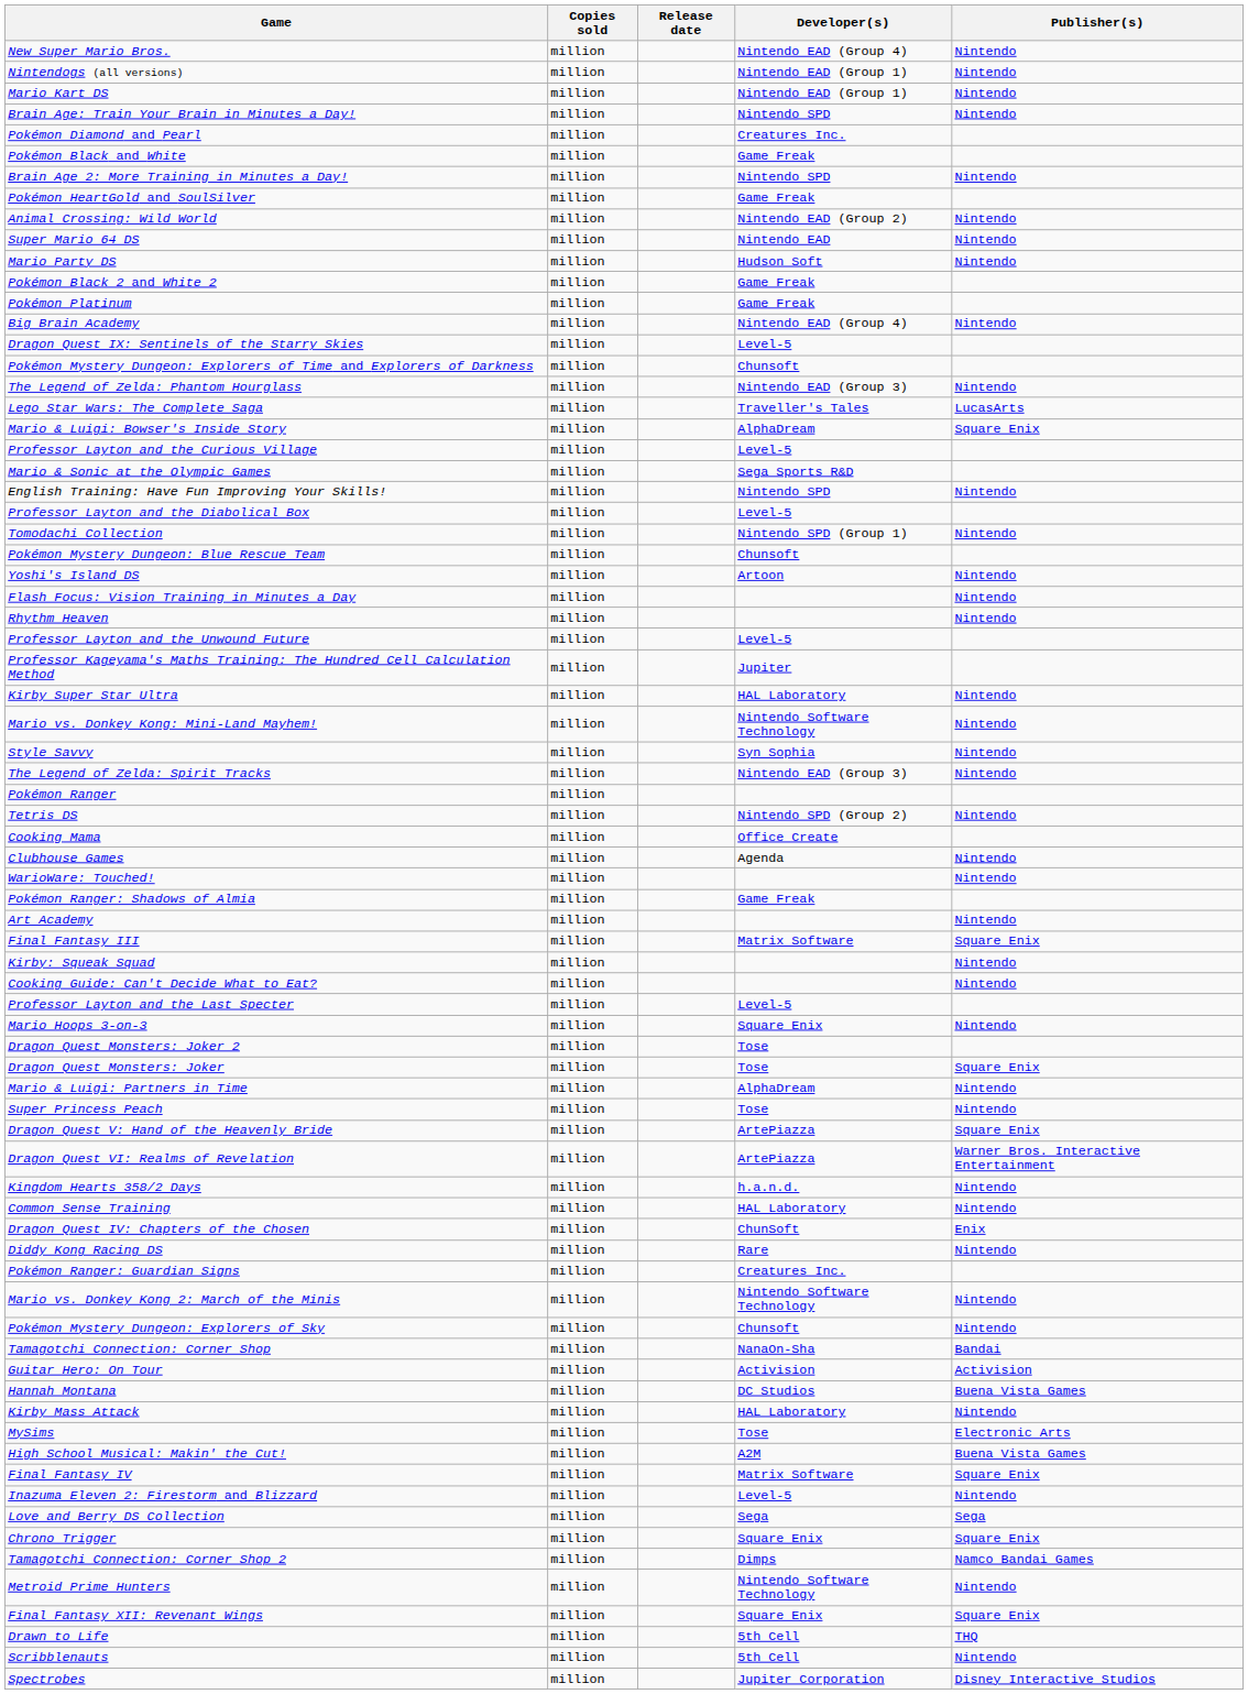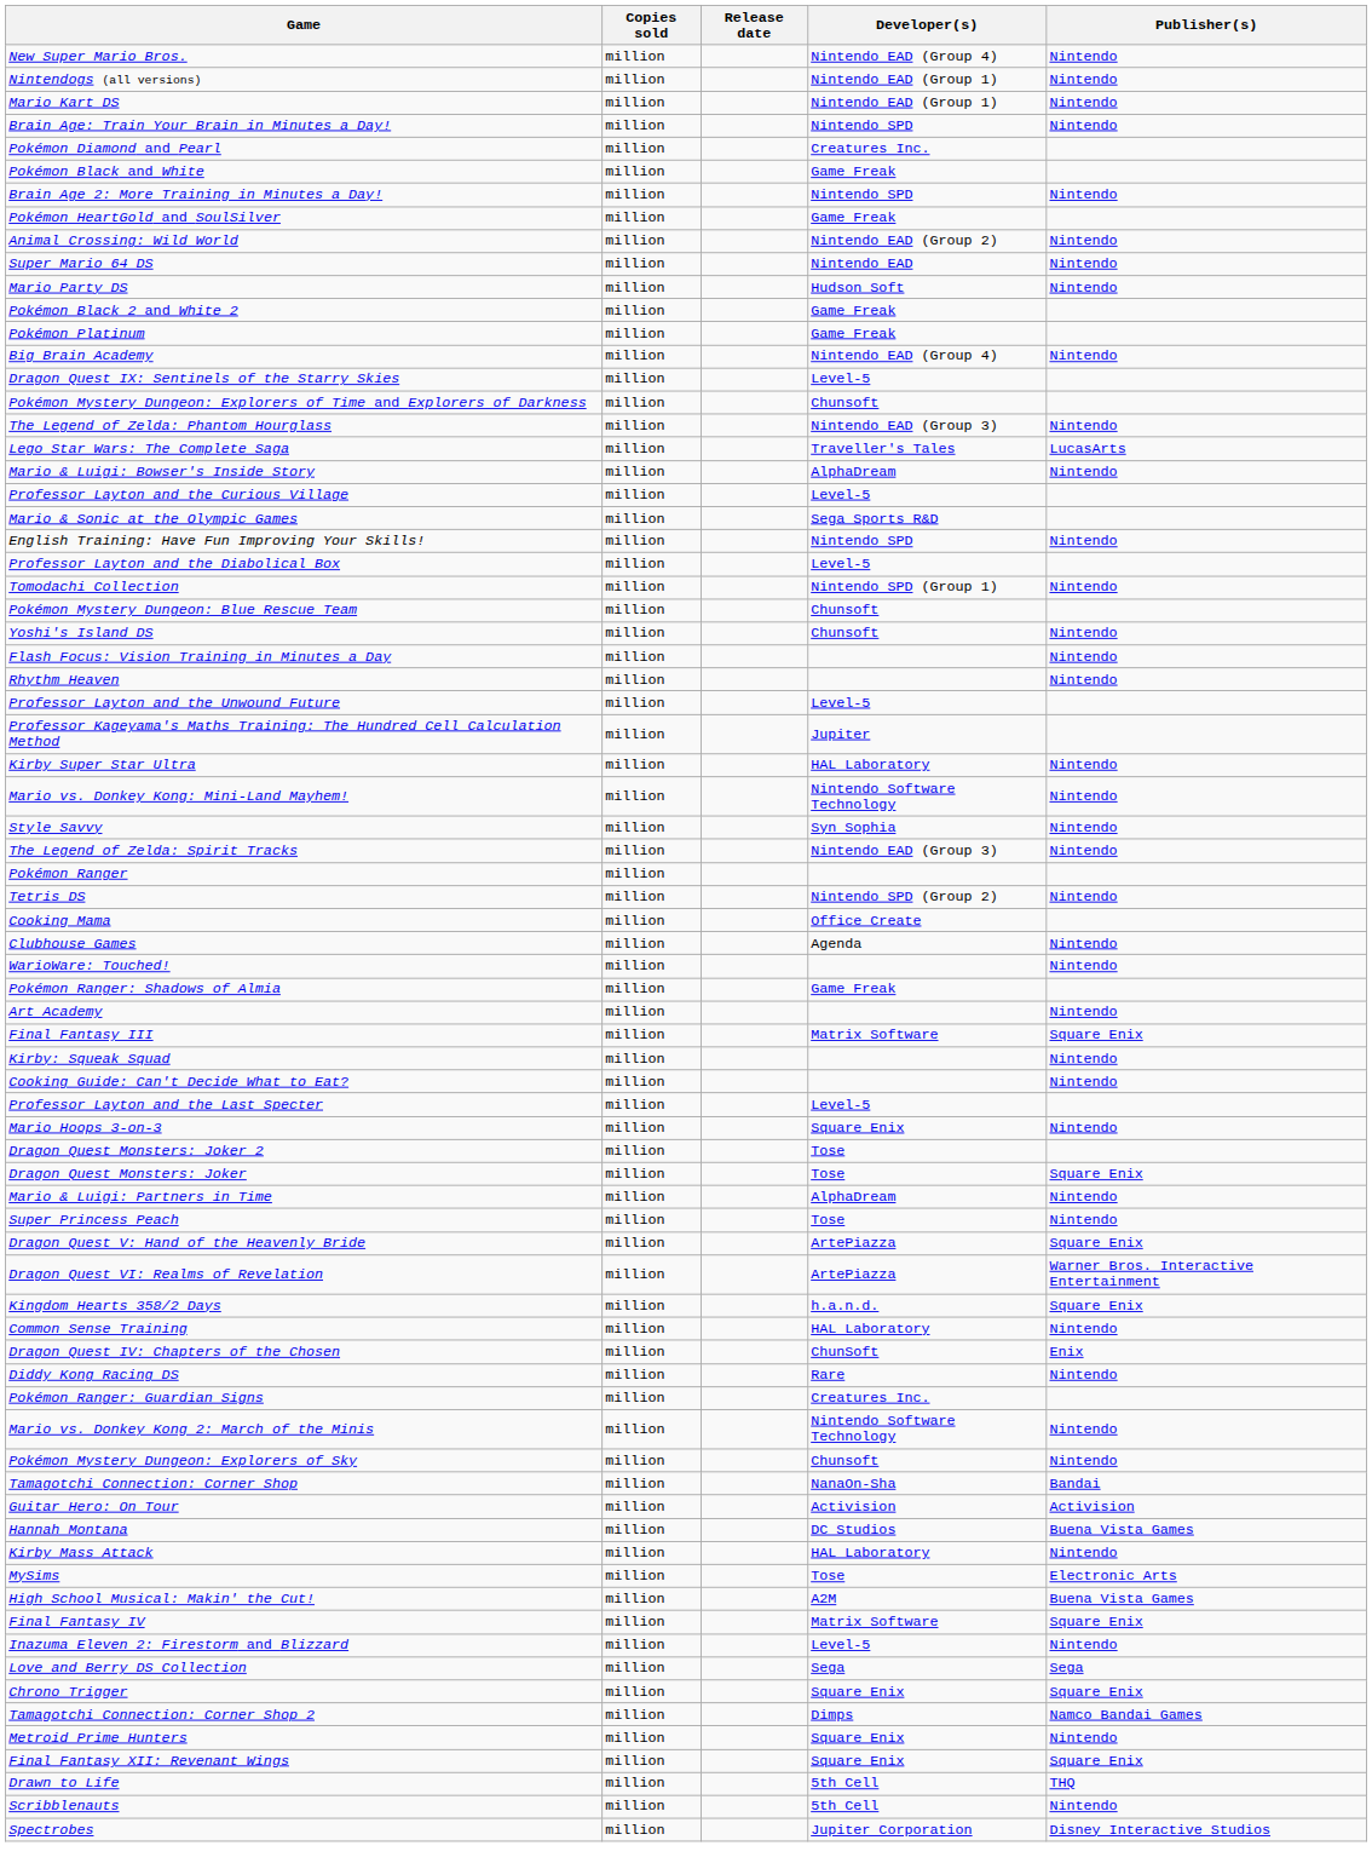 <table class="wikitable plainrowheaders sticky-header sortable static-row-numbers">
 <tr>
 <th scope="col">Game</th>
 <th scope="col">Copies sold</th>
 <th scope="col">Release date</th>
 <th scope="col">Developer(s)</th>
 <th scope="col">Publisher(s)</th>
 </tr>
 <tr>
 <td><em><a href='#'>New Super Mario Bros.</a></em></td>
 <td>million</td>
 <td></td>
 <td><a href='#'>Nintendo EAD</a> (Group 4)</td>
 <td><a href='#'>Nintendo</a></td>
 </tr>
 <tr>
 <td><em><a href='#'>Nintendogs</a></em> <small>(all versions)</small></td>
 <td>million</td>
 <td></td>
 <td><a href='#'>Nintendo EAD</a> (Group 1)</td>
 <td><a href='#'>Nintendo</a></td>
 </tr>
 <tr>
 <td><em><a href='#'>Mario Kart DS</a></em></td>
 <td>million</td>
 <td></td>
 <td><a href='#'>Nintendo EAD</a> (Group 1)</td>
 <td><a href='#'>Nintendo</a></td>
 </tr>
 <tr>
 <td><em><a href='#'>Brain Age: Train Your Brain in Minutes a Day!</a></em></td>
 <td>million</td>
 <td></td>
 <td><a href='#'>Nintendo SPD</a></td>
 <td><a href='#'>Nintendo</a></td>
 </tr>
 <tr>
 <td><a href='#'><em>Pokémon Diamond</em> and <em>Pearl</em></a></td>
 <td>million</td>
 <td></td>
 <td><a href='#'>Creatures Inc.</a></td>
 <td></td>
 </tr>
 <tr>
 <td><a href='#'><em>Pokémon Black</em> and <em>White</em></a></td>
 <td>million</td>
 <td></td>
 <td><a href='#'>Game Freak</a></td>
 <td></td>
 </tr>
 <tr>
 <td><em><a href='#'>Brain Age 2: More Training in Minutes a Day!</a></em></td>
 <td>million</td>
 <td></td>
 <td><a href='#'>Nintendo SPD</a></td>
 <td><a href='#'>Nintendo</a></td>
 </tr>
 <tr>
 <td><a href='#'><em>Pokémon HeartGold</em> and <em>SoulSilver</em></a></td>
 <td>million</td>
 <td></td>
 <td><a href='#'>Game Freak</a></td>
 <td></td>
 </tr>
 <tr>
 <td><em><a href='#'>Animal Crossing: Wild World</a></em></td>
 <td>million</td>
 <td></td>
 <td><a href='#'>Nintendo EAD</a> (Group 2)</td>
 <td><a href='#'>Nintendo</a></td>
 </tr>
 <tr>
 <td><em><a href='#'>Super Mario 64 DS</a></em></td>
 <td>million</td>
 <td></td>
 <td><a href='#'>Nintendo EAD</a></td>
 <td><a href='#'>Nintendo</a></td>
 </tr>
 <tr>
 <td><em><a href='#'>Mario Party DS</a></em></td>
 <td>million</td>
 <td></td>
 <td><a href='#'>Hudson Soft</a></td>
 <td><a href='#'>Nintendo</a></td>
 </tr>
 <tr>
 <td><a href='#'><em>Pokémon Black 2</em> and <em>White 2</em></a></td>
 <td>million</td>
 <td></td>
 <td><a href='#'>Game Freak</a></td>
 <td></td>
 </tr>
 <tr>
 <td><em><a href='#'>Pokémon Platinum</a></em></td>
 <td>million</td>
 <td></td>
 <td><a href='#'>Game Freak</a></td>
 <td></td>
 </tr>
 <tr>
 <td><em><a href='#'>Big Brain Academy</a></em></td>
 <td>million</td>
 <td></td>
 <td><a href='#'>Nintendo EAD</a> (Group 4)</td>
 <td><a href='#'>Nintendo</a></td>
 </tr>
 <tr>
 <td><em><a href='#'>Dragon Quest IX: Sentinels of the Starry Skies</a></em></td>
 <td>million</td>
 <td></td>
 <td><a href='#'>Level-5</a></td>
 <td></td>
 </tr>
 <tr>
 <td><a href='#'><em>Pokémon Mystery Dungeon: Explorers of Time</em> and <em>Explorers of Darkness</em></a></td>
 <td>million</td>
 <td></td>
 <td><a href='#'>Chunsoft</a></td>
 <td></td>
 </tr>
 <tr>
 <td><em><a href='#'>The Legend of Zelda: Phantom Hourglass</a></em></td>
 <td>million</td>
 <td></td>
 <td><a href='#'>Nintendo EAD</a> (Group 3)</td>
 <td><a href='#'>Nintendo</a></td>
 </tr>
 <tr>
 <td><em><a href='#'>Lego Star Wars: The Complete Saga</a></em></td>
 <td>million</td>
 <td></td>
 <td><a href='#'>Traveller's Tales</a></td>
 <td><a href='#'>LucasArts</a></td>
 </tr>
 <tr>
 <td><em><a href='#'>Mario & Luigi: Bowser's Inside Story</a></em></td>
 <td>million</td>
 <td></td>
 <td><a href='#'>AlphaDream</a></td>
-<td><a href='#'>Square Enix</a></td>
+<td><a href='#'>Nintendo</a></td>
 </tr>
 <tr>
 <td><em><a href='#'>Professor Layton and the Curious Village</a></em></td>
 <td>million</td>
 <td></td>
 <td><a href='#'>Level-5</a></td>
 <td></td>
 </tr>
 <tr>
 <td><em><a href='#'>Mario & Sonic at the Olympic Games</a></em></td>
 <td>million</td>
 <td></td>
 <td><a href='#'>Sega Sports R&D</a></td>
 <td></td>
 </tr>
 <tr>
 <td><em>English Training: Have Fun Improving Your Skills!</em></td>
 <td>million</td>
 <td></td>
 <td><a href='#'>Nintendo SPD</a></td>
 <td><a href='#'>Nintendo</a></td>
 </tr>
 <tr>
 <td><em><a href='#'>Professor Layton and the Diabolical Box</a></em></td>
 <td>million</td>
 <td></td>
 <td><a href='#'>Level-5</a></td>
 <td></td>
 </tr>
 <tr>
 <td><em><a href='#'>Tomodachi Collection</a></em></td>
 <td>million</td>
 <td></td>
 <td><a href='#'>Nintendo SPD</a> (Group 1)</td>
 <td><a href='#'>Nintendo</a></td>
 </tr>
 <tr>
 <td><em><a href='#'>Pokémon Mystery Dungeon: Blue Rescue Team</a></em></td>
 <td>million</td>
 <td></td>
 <td><a href='#'>Chunsoft</a></td>
 <td></td>
 </tr>
 <tr>
 <td><em><a href='#'>Yoshi's Island DS</a></em></td>
 <td>million</td>
 <td></td>
-<td><a href='#'>Artoon</a></td>
+<td><a href='#'>Chunsoft</a></td>
 <td><a href='#'>Nintendo</a></td>
 </tr>
 <tr>
 <td><em><a href='#'>Flash Focus: Vision Training in Minutes a Day</a></em></td>
 <td>million</td>
 <td></td>
 <td></td>
 <td><a href='#'>Nintendo</a></td>
 </tr>
 <tr>
 <td><em><a href='#'>Rhythm Heaven</a></em></td>
 <td>million</td>
 <td></td>
 <td></td>
 <td><a href='#'>Nintendo</a></td>
 </tr>
 <tr>
 <td><em><a href='#'>Professor Layton and the Unwound Future</a></em></td>
 <td>million</td>
 <td></td>
 <td><a href='#'>Level-5</a></td>
 <td></td>
 </tr>
 <tr>
 <td><em><a href='#'>Professor Kageyama's Maths Training: The Hundred Cell Calculation Method</a></em></td>
 <td>million</td>
 <td></td>
 <td><a href='#'>Jupiter</a></td>
 <td></td>
 </tr>
 <tr>
 <td><em><a href='#'>Kirby Super Star Ultra</a></em></td>
 <td>million</td>
 <td></td>
 <td><a href='#'>HAL Laboratory</a></td>
 <td><a href='#'>Nintendo</a></td>
 </tr>
 <tr>
 <td><em><a href='#'>Mario vs. Donkey Kong: Mini-Land Mayhem!</a></em></td>
 <td>million</td>
 <td></td>
 <td><a href='#'>Nintendo Software Technology</a></td>
 <td><a href='#'>Nintendo</a></td>
 </tr>
 <tr>
 <td><em><a href='#'>Style Savvy</a></em></td>
 <td>million</td>
 <td></td>
 <td><a href='#'>Syn Sophia</a></td>
 <td><a href='#'>Nintendo</a></td>
 </tr>
 <tr>
 <td><em><a href='#'>The Legend of Zelda: Spirit Tracks</a></em></td>
 <td>million</td>
 <td></td>
 <td><a href='#'>Nintendo EAD</a> (Group 3)</td>
 <td><a href='#'>Nintendo</a></td>
 </tr>
 <tr>
 <td><em><a href='#'>Pokémon Ranger</a></em></td>
 <td>million</td>
 <td></td>
 <td></td>
 <td></td>
 </tr>
 <tr>
 <td><em><a href='#'>Tetris DS</a></em></td>
 <td>million</td>
 <td></td>
 <td><a href='#'>Nintendo SPD</a> (Group 2)</td>
 <td><a href='#'>Nintendo</a></td>
 </tr>
 <tr>
 <td><em><a href='#'>Cooking Mama</a></em></td>
 <td>million</td>
 <td></td>
 <td><a href='#'>Office Create</a></td>
 <td></td>
 </tr>
 <tr>
 <td><em><a href='#'>Clubhouse Games</a></em></td>
 <td>million</td>
 <td></td>
 <td>Agenda</td>
 <td><a href='#'>Nintendo</a></td>
 </tr>
 <tr>
 <td><em><a href='#'>WarioWare: Touched!</a></em></td>
 <td>million</td>
 <td></td>
 <td></td>
 <td><a href='#'>Nintendo</a></td>
 </tr>
 <tr>
 <td><em><a href='#'>Pokémon Ranger: Shadows of Almia</a></em></td>
 <td>million</td>
 <td></td>
 <td><a href='#'>Game Freak</a></td>
 <td></td>
 </tr>
 <tr>
 <td><em><a href='#'>Art Academy</a></em></td>
 <td>million</td>
 <td></td>
 <td></td>
 <td><a href='#'>Nintendo</a></td>
 </tr>
 <tr>
 <td><em><a href='#'>Final Fantasy III</a></em></td>
 <td>million</td>
 <td></td>
 <td><a href='#'>Matrix Software</a></td>
 <td><a href='#'>Square Enix</a></td>
 </tr>
 <tr>
 <td><em><a href='#'>Kirby: Squeak Squad</a></em></td>
 <td>million</td>
 <td></td>
 <td></td>
 <td><a href='#'>Nintendo</a></td>
 </tr>
 <tr>
 <td><em><a href='#'>Cooking Guide: Can't Decide What to Eat?</a></em></td>
 <td>million</td>
 <td></td>
 <td></td>
 <td><a href='#'>Nintendo</a></td>
 </tr>
 <tr>
 <td><em><a href='#'>Professor Layton and the Last Specter</a></em></td>
 <td>million</td>
 <td></td>
 <td><a href='#'>Level-5</a></td>
 <td></td>
 </tr>
 <tr>
 <td><em><a href='#'>Mario Hoops 3-on-3</a></em></td>
 <td>million</td>
 <td></td>
 <td><a href='#'>Square Enix</a></td>
 <td><a href='#'>Nintendo</a></td>
 </tr>
 <tr>
 <td><em><a href='#'>Dragon Quest Monsters: Joker 2</a></em></td>
 <td>million</td>
 <td></td>
 <td><a href='#'>Tose</a></td>
 <td></td>
 </tr>
 <tr>
 <td><em><a href='#'>Dragon Quest Monsters: Joker</a></em></td>
 <td>million</td>
 <td></td>
 <td><a href='#'>Tose</a></td>
 <td><a href='#'>Square Enix</a></td>
 </tr>
 <tr>
 <td><em><a href='#'>Mario & Luigi: Partners in Time</a></em></td>
 <td>million</td>
 <td></td>
 <td><a href='#'>AlphaDream</a></td>
 <td><a href='#'>Nintendo</a></td>
 </tr>
 <tr>
 <td><em><a href='#'>Super Princess Peach</a></em></td>
 <td>million</td>
 <td></td>
 <td><a href='#'>Tose</a></td>
 <td><a href='#'>Nintendo</a></td>
 </tr>
 <tr>
 <td><em><a href='#'>Dragon Quest V: Hand of the Heavenly Bride</a></em></td>
 <td>million</td>
 <td></td>
 <td><a href='#'>ArtePiazza</a></td>
 <td><a href='#'>Square Enix</a></td>
 </tr>
 <tr>
 <td><em><a href='#'>Dragon Quest VI: Realms of Revelation</a></em></td>
 <td>million</td>
 <td></td>
 <td><a href='#'>ArtePiazza</a></td>
 <td><a href='#'>Warner Bros. Interactive Entertainment</a></td>
 </tr>
 <tr>
 <td><em><a href='#'>Kingdom Hearts 358/2 Days</a></em></td>
 <td>million</td>
 <td></td>
 <td><a href='#'>h.a.n.d.</a></td>
-<td><a href='#'>Nintendo</a></td>
+<td><a href='#'>Square Enix</a></td>
 </tr>
 <tr>
 <td><em><a href='#'>Common Sense Training</a></em></td>
 <td>million</td>
 <td></td>
 <td><a href='#'>HAL Laboratory</a></td>
 <td><a href='#'>Nintendo</a></td>
 </tr>
 <tr>
 <td><em><a href='#'>Dragon Quest IV: Chapters of the Chosen</a></em></td>
 <td>million</td>
 <td></td>
 <td><a href='#'>ChunSoft</a></td>
 <td><a href='#'>Enix</a></td>
 </tr>
 <tr>
 <td><em><a href='#'>Diddy Kong Racing DS</a></em></td>
 <td>million</td>
 <td></td>
 <td><a href='#'>Rare</a></td>
 <td><a href='#'>Nintendo</a></td>
 </tr>
 <tr>
 <td><em><a href='#'>Pokémon Ranger: Guardian Signs</a></em></td>
 <td>million</td>
 <td></td>
 <td><a href='#'>Creatures Inc.</a></td>
 <td></td>
 </tr>
 <tr>
 <td><em><a href='#'>Mario vs. Donkey Kong 2: March of the Minis</a></em></td>
 <td>million</td>
 <td></td>
 <td><a href='#'>Nintendo Software Technology</a></td>
 <td><a href='#'>Nintendo</a></td>
 </tr>
 <tr>
 <td><em><a href='#'>Pokémon Mystery Dungeon: Explorers of Sky</a></em></td>
 <td>million</td>
 <td></td>
 <td><a href='#'>Chunsoft</a></td>
 <td><a href='#'>Nintendo</a></td>
 </tr>
 <tr>
 <td><em><a href='#'>Tamagotchi Connection: Corner Shop</a></em></td>
 <td>million</td>
 <td></td>
 <td><a href='#'>NanaOn-Sha</a></td>
 <td><a href='#'>Bandai</a></td>
 </tr>
 <tr>
 <td><em><a href='#'>Guitar Hero: On Tour</a></em></td>
 <td>million</td>
 <td></td>
 <td><a href='#'>Activision</a></td>
 <td><a href='#'>Activision</a></td>
 </tr>
 <tr>
 <td><em><a href='#'>Hannah Montana</a></em></td>
 <td>million</td>
 <td></td>
 <td><a href='#'>DC Studios</a></td>
 <td><a href='#'>Buena Vista Games</a></td>
 </tr>
 <tr>
 <td><em><a href='#'>Kirby Mass Attack</a></em></td>
 <td>million</td>
 <td></td>
 <td><a href='#'>HAL Laboratory</a></td>
 <td><a href='#'>Nintendo</a></td>
 </tr>
 <tr>
 <td><em><a href='#'>MySims</a></em></td>
 <td>million</td>
 <td></td>
 <td><a href='#'>Tose</a></td>
 <td><a href='#'>Electronic Arts</a></td>
 </tr>
 <tr>
 <td><em><a href='#'>High School Musical: Makin' the Cut!</a></em></td>
 <td>million</td>
 <td></td>
 <td><a href='#'>A2M</a></td>
 <td><a href='#'>Buena Vista Games</a></td>
 </tr>
 <tr>
 <td><em><a href='#'>Final Fantasy IV</a></em></td>
 <td>million</td>
 <td></td>
 <td><a href='#'>Matrix Software</a></td>
 <td><a href='#'>Square Enix</a></td>
 </tr>
 <tr>
 <td><a href='#'><em>Inazuma Eleven 2: Firestorm</em> and <em>Blizzard</em></a></td>
 <td>million</td>
 <td></td>
 <td><a href='#'>Level-5</a></td>
 <td><a href='#'>Nintendo</a></td>
 </tr>
 <tr>
 <td><em><a href='#'>Love and Berry DS Collection</a></em></td>
 <td>million</td>
 <td></td>
 <td><a href='#'>Sega</a></td>
 <td><a href='#'>Sega</a></td>
 </tr>
 <tr>
 <td><em><a href='#'>Chrono Trigger</a></em></td>
 <td>million</td>
 <td></td>
 <td><a href='#'>Square Enix</a></td>
 <td><a href='#'>Square Enix</a></td>
 </tr>
 <tr>
 <td><em><a href='#'>Tamagotchi Connection: Corner Shop 2</a></em></td>
 <td>million</td>
 <td></td>
 <td><a href='#'>Dimps</a></td>
 <td><a href='#'>Namco Bandai Games</a></td>
 </tr>
 <tr>
 <td><em><a href='#'>Metroid Prime Hunters</a></em></td>
 <td>million</td>
 <td></td>
-<td><a href='#'>Nintendo Software Technology</a></td>
+<td><a href='#'>Square Enix</a></td>
 <td><a href='#'>Nintendo</a></td>
 </tr>
 <tr>
 <td><em><a href='#'>Final Fantasy XII: Revenant Wings</a></em></td>
 <td>million</td>
 <td></td>
 <td><a href='#'>Square Enix</a></td>
 <td><a href='#'>Square Enix</a></td>
 </tr>
 <tr>
 <td><em><a href='#'>Drawn to Life</a></em></td>
 <td>million</td>
 <td></td>
 <td><a href='#'>5th Cell</a></td>
 <td><a href='#'>THQ</a></td>
 </tr>
 <tr>
 <td><em><a href='#'>Scribblenauts</a></em></td>
 <td>million</td>
 <td></td>
 <td><a href='#'>5th Cell</a></td>
 <td><a href='#'>Nintendo</a></td>
 </tr>
 <tr>
 <td><em><a href='#'>Spectrobes</a></em></td>
 <td>million</td>
 <td></td>
 <td><a href='#'>Jupiter Corporation</a></td>
 <td><a href='#'>Disney Interactive Studios</a></td>
 </tr>
 </table>
